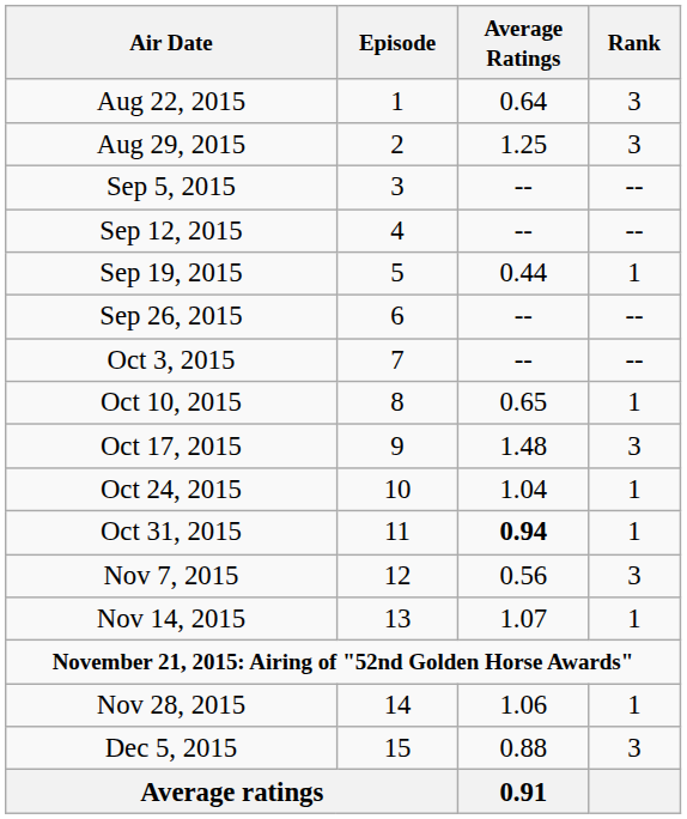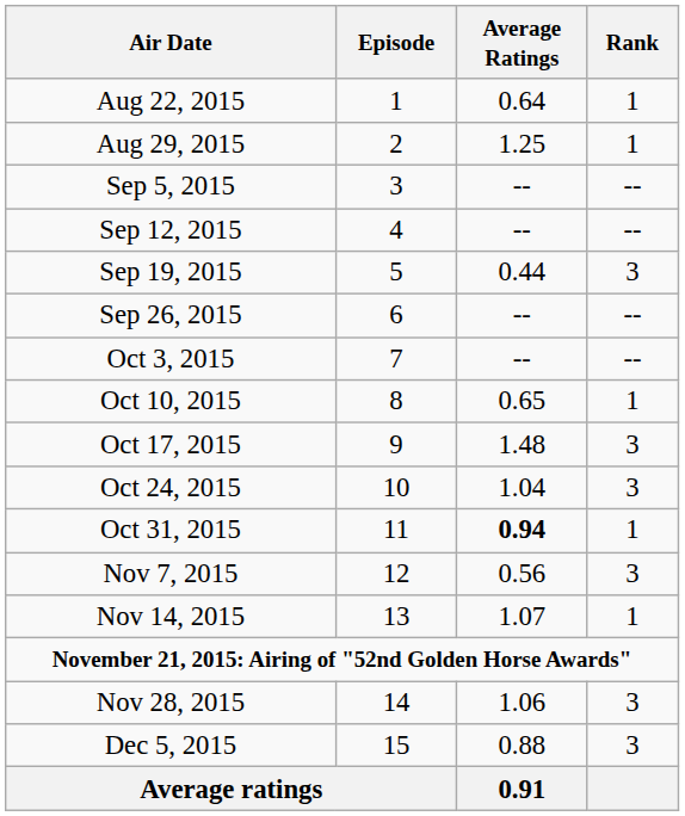 <table class="wikitable" style="text-align:center;width:45%;">
 <tr>
 <th width="25%"><small>Air Date</small></th>
 <th width="5%"><small>Episode</small></th>
 <th width="6%"><small>Average Ratings</small></th>
 <th width="4%"><small>Rank</small></th>
 </tr>
 <tr>
 <td>Aug 22, 2015</td>
 <td>1</td>
 <td>0.64</td>
-<td>3</td>
+<td>1</td>
 </tr>
 <tr>
 <td>Aug 29, 2015</td>
 <td>2</td>
 <td>1.25</td>
-<td>3</td>
+<td>1</td>
 </tr>
 <tr>
 <td>Sep 5, 2015</td>
 <td>3</td>
 <td>--</td>
 <td>--</td>
 </tr>
 <tr>
 <td>Sep 12, 2015</td>
 <td>4</td>
 <td>--</td>
 <td>--</td>
 </tr>
 <tr>
 <td>Sep 19, 2015</td>
 <td>5</td>
 <td>0.44</td>
-<td>1</td>
+<td>3</td>
 </tr>
 <tr>
 <td>Sep 26, 2015</td>
 <td>6</td>
 <td>--</td>
 <td>--</td>
 </tr>
 <tr>
 <td>Oct 3, 2015</td>
 <td>7</td>
 <td>--</td>
 <td>--</td>
 </tr>
 <tr>
 <td>Oct 10, 2015</td>
 <td>8</td>
 <td>0.65</td>
 <td>1</td>
 </tr>
 <tr>
 <td>Oct 17, 2015</td>
 <td>9</td>
 <td>1.48</td>
 <td>3</td>
 </tr>
 <tr>
 <td>Oct 24, 2015</td>
 <td>10</td>
 <td>1.04</td>
-<td>1</td>
+<td>3</td>
 </tr>
 <tr>
 <td>Oct 31, 2015</td>
 <td>11</td>
 <td><strong>0.94</strong></td>
 <td>1</td>
 </tr>
 <tr>
 <td>Nov 7, 2015</td>
 <td>12</td>
 <td>0.56</td>
 <td>3</td>
 </tr>
 <tr>
 <td>Nov 14, 2015</td>
 <td>13</td>
 <td>1.07</td>
 <td>1</td>
 </tr>
 <tr>
 <td colspan="4"><strong><small>November 21, 2015: Airing of "52nd Golden Horse Awards"</small></strong></td>
 </tr>
 <tr>
 <td>Nov 28, 2015</td>
 <td>14</td>
 <td>1.06</td>
-<td>1</td>
+<td>3</td>
 </tr>
 <tr>
 <td>Dec 5, 2015</td>
 <td>15</td>
 <td>0.88</td>
 <td>3</td>
 </tr>
 <tr>
 <th colspan="2"><strong>Average ratings</strong></th>
 <th><strong>0.91</strong></th>
 <th></th>
 </tr>
 </table>
